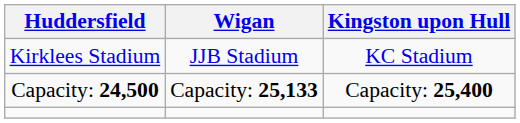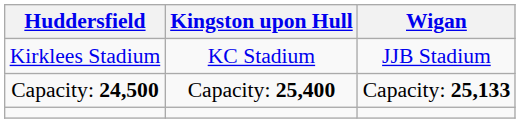 <table class="wikitable" style="text-align:center">
 <tr>
 <th><a href='#'>Huddersfield</a></th>
+<th><a href='#'>Kingston upon Hull</a></th>
 <th><a href='#'>Wigan</a></th>
-<th><a href='#'>Kingston upon Hull</a></th>
 </tr>
 <tr>
 <td><a href='#'>Kirklees Stadium</a></td>
+<td><a href='#'>KC Stadium</a></td>
 <td><a href='#'>JJB Stadium</a></td>
-<td><a href='#'>KC Stadium</a></td>
 </tr>
 <tr>
 <td>Capacity: <strong>24,500</strong></td>
+<td>Capacity: <strong>25,400</strong></td>
 <td>Capacity: <strong>25,133</strong></td>
-<td>Capacity: <strong>25,400</strong></td>
 </tr>
 <tr>
 <td></td>
 <td></td>
 <td></td>
 </tr>
 </table>
